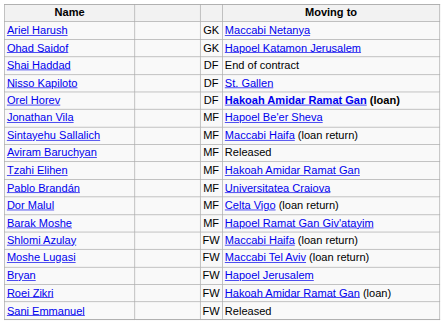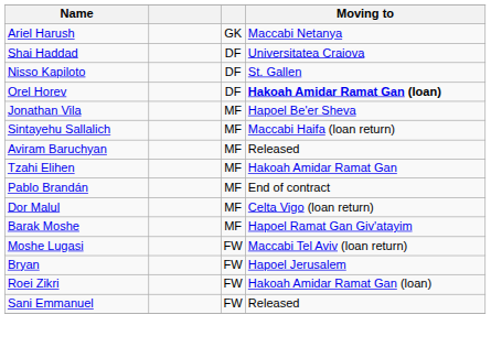 <table class="wikitable" style="text-align: center; width:50%">
 <tr>
 </tr>
 <tr>
 <th width=30% align="center">Name</th>
 <th width=15% align="center"></th>
 <th width=5% align="center"></th>
 <th width=50% align="center">Moving to</th>
 </tr>
 <tr>
 <td align=left><a href='#'>Ariel Harush</a></td>
 <td></td>
 <td>GK</td>
 <td align=left> <a href='#'>Maccabi Netanya</a></td>
 </tr>
 <tr>
-<td align=left><a href='#'>Ohad Saidof</a></td>
-<td></td>
-<td>GK</td>
-<td align=left> <a href='#'>Hapoel Katamon Jerusalem</a></td>
-</tr>
-<tr>
 <td align=left><a href='#'>Shai Haddad</a></td>
 <td></td>
 <td>DF</td>
-<td align=left>End of contract</td>
+<td align=left> <a href='#'>Universitatea Craiova</a></td>
 </tr>
 <tr>
 <td align=left><a href='#'>Nisso Kapiloto</a></td>
 <td></td>
 <td>DF</td>
 <td align=left> <a href='#'>St. Gallen</a></td>
 </tr>
 <tr>
 <td align=left><a href='#'>Orel Horev</a></td>
 <td></td>
 <td>DF</td>
 <td align=left><strong><a href='#'>Hakoah Amidar Ramat Gan</a> (loan)</strong></td>
 </tr>
 <tr>
 <td align=left><a href='#'>Jonathan Vila</a></td>
 <td></td>
 <td>MF</td>
 <td align=left> <a href='#'>Hapoel Be'er Sheva</a></td>
 </tr>
 <tr>
 <td align=left><a href='#'>Sintayehu Sallalich</a></td>
 <td></td>
 <td>MF</td>
 <td align=left> <a href='#'>Maccabi Haifa</a> (loan return)</td>
 </tr>
 <tr>
 <td align=left><a href='#'>Aviram Baruchyan</a></td>
 <td></td>
 <td>MF</td>
 <td align=left>Released</td>
 </tr>
 <tr>
 <td align=left><a href='#'>Tzahi Elihen</a></td>
 <td></td>
 <td>MF</td>
 <td align=left><a href='#'>Hakoah Amidar Ramat Gan</a></td>
 </tr>
 <tr>
 <td align=left><a href='#'>Pablo Brandán</a></td>
 <td></td>
 <td>MF</td>
-<td align=left> <a href='#'>Universitatea Craiova</a></td>
+<td align=left>End of contract</td>
 </tr>
 <tr>
 <td align=left><a href='#'>Dor Malul</a></td>
 <td></td>
 <td>MF</td>
 <td align=left> <a href='#'>Celta Vigo</a> (loan return)</td>
 </tr>
 <tr>
 <td align=left><a href='#'>Barak Moshe</a></td>
 <td></td>
 <td>MF</td>
 <td align=left> <a href='#'>Hapoel Ramat Gan Giv'atayim</a></td>
-</tr>
-<tr>
-<td align=left><a href='#'>Shlomi Azulay</a></td>
-<td></td>
-<td>FW</td>
-<td align=left> <a href='#'>Maccabi Haifa</a> (loan return)</td>
 </tr>
 <tr>
 <td align=left><a href='#'>Moshe Lugasi</a></td>
 <td></td>
 <td>FW</td>
 <td align=left> <a href='#'>Maccabi Tel Aviv</a> (loan return)</td>
 </tr>
 <tr>
 <td align=left><a href='#'>Bryan</a></td>
 <td></td>
 <td>FW</td>
 <td align=left> <a href='#'>Hapoel Jerusalem</a></td>
 </tr>
 <tr>
 <td align=left><a href='#'>Roei Zikri</a></td>
 <td></td>
 <td>FW</td>
 <td align=left> <a href='#'>Hakoah Amidar Ramat Gan</a> (loan)</td>
 </tr>
 <tr>
 <td align=left><a href='#'>Sani Emmanuel</a></td>
 <td></td>
 <td>FW</td>
 <td align=left>Released</td>
 </tr>
 <tr>
 </tr>
 </table>
